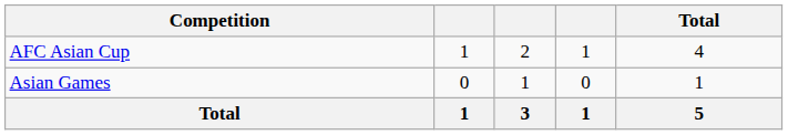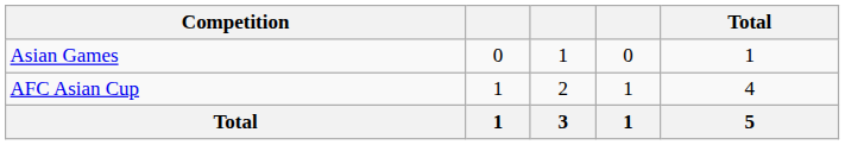 <table class="wikitable" style="width:30%; font-size:90%; text-align:center;">
 <tr>
 <th>Competition</th>
 <th></th>
 <th></th>
 <th></th>
 <th>Total</th>
 </tr>
 <tr>
+<td align="left"><a href='#'>Asian Games</a></td>
+<td>0</td>
+<td>1</td>
+<td>0</td>
+<td>1</td>
+</tr>
+<tr>
 <td align=left><a href='#'>AFC Asian Cup</a></td>
 <td>1</td>
 <td>2</td>
 <td>1</td>
 <td>4</td>
-</tr>
-<tr>
-<td align="left"><a href='#'>Asian Games</a></td>
-<td>0</td>
-<td>1</td>
-<td>0</td>
-<td>1</td>
 </tr>
 <tr>
 <th>Total</th>
 <th>1</th>
 <th>3</th>
 <th>1</th>
 <th>5</th>
 </tr>
 </table>
